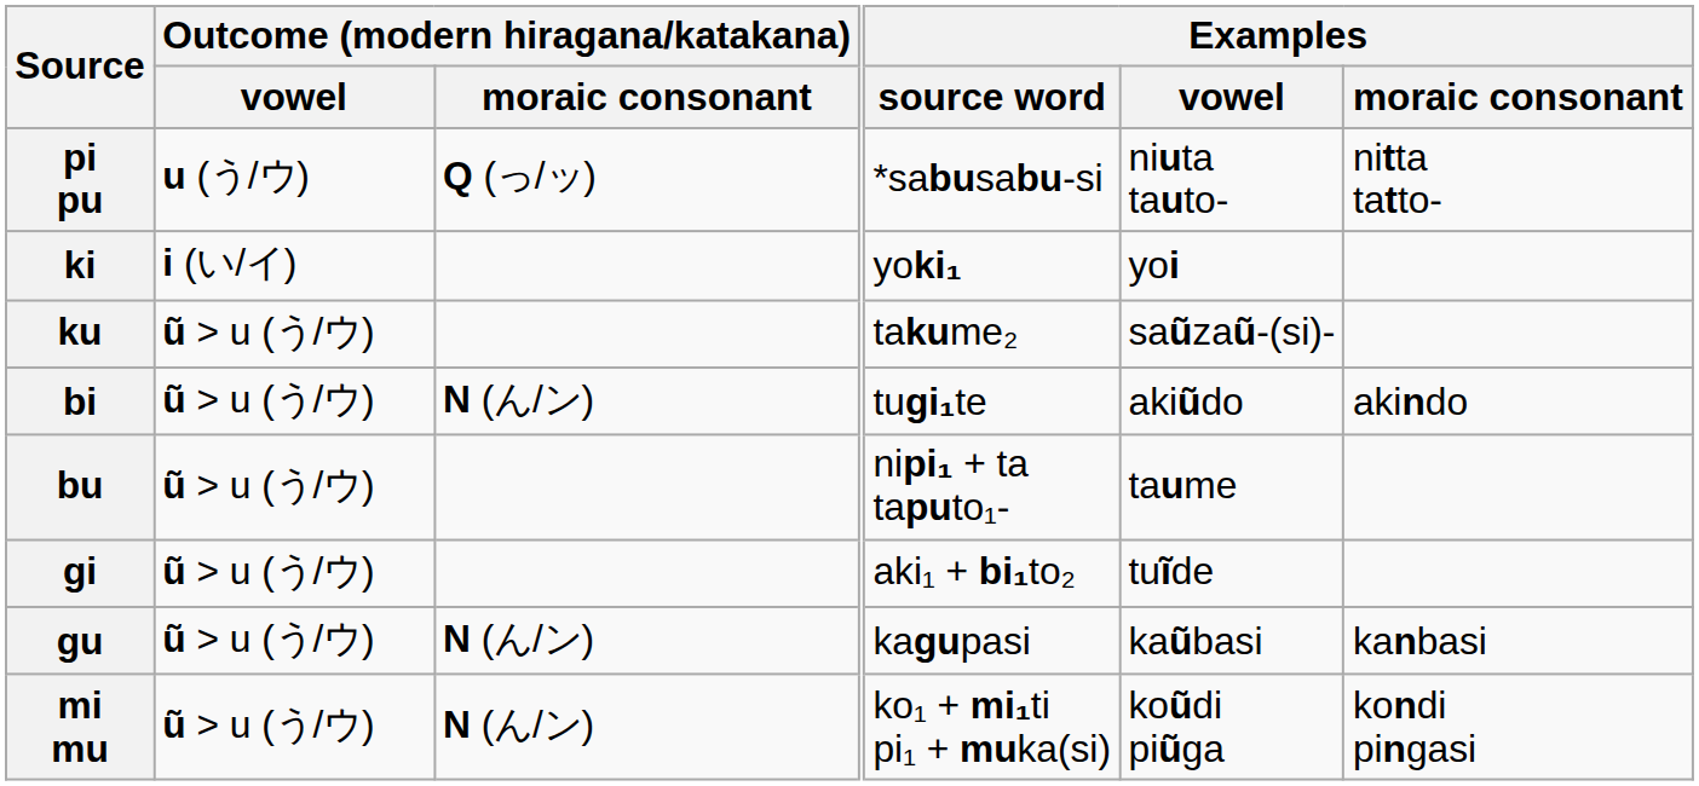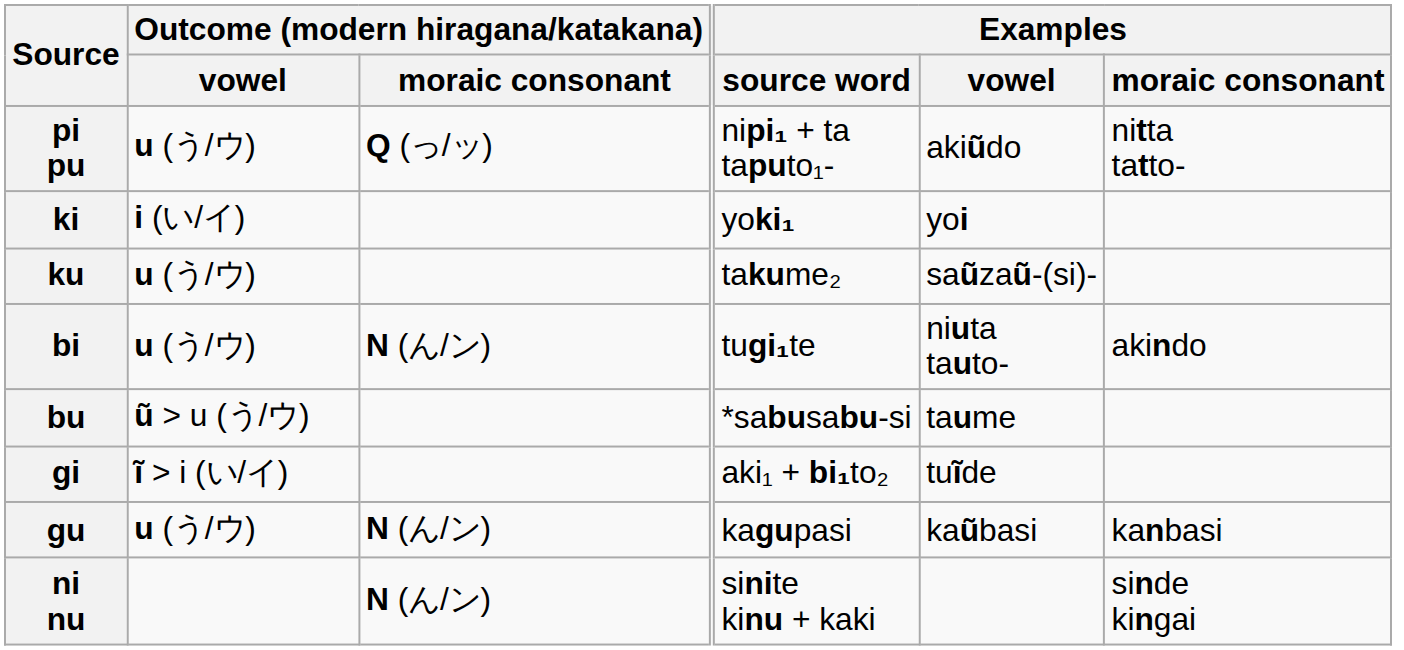 <table class="wikitable">
 <tr>
 <th rowspan=2>Source</th>
 <th colspan=2>Outcome (modern hiragana/katakana)</th>
 <th colspan=3  style="border-left: double darkgray;">Examples</th>
 </tr>
 <tr>
 <th>vowel</th>
 <th>moraic consonant</th>
 <th style="border-left: double darkgray;">source word</th>
 <th>vowel</th>
 <th>moraic consonant</th>
 </tr>
 <tr>
 <th>pi<br>pu</th>
 <td><strong>u</strong> (う/ウ)</td>
 <td><strong>Q</strong> (っ/ッ)</td>
-<td style="border-left: double darkgray;">*sa<strong>bu</strong>sa<strong>bu</strong>-si</td>
-<td>ni<strong>u</strong>ta<br>ta<strong>u</strong>to-</td>
+<td style="border-left: double darkgray;">ni<strong>pi₁</strong> + ta<br>ta<strong>pu</strong>to₁-</td>
+<td>aki<strong>ũ</strong>do</td>
 <td>ni<strong>t</strong>ta<br>ta<strong>t</strong>to-</td>
 </tr>
 <tr>
 <th>ki</th>
 <td><strong>i</strong> (い/イ)</td>
 <td></td>
 <td style="border-left: double darkgray;">yo<strong>ki₁</strong></td>
 <td>yo<strong>i</strong></td>
 <td></td>
 </tr>
 <tr>
 <th>ku</th>
-<td><strong>ũ</strong> > u (う/ウ)</td>
+<td><strong>u</strong> (う/ウ)</td>
 <td></td>
 <td style="border-left: double darkgray;">ta<strong>ku</strong>me₂</td>
 <td>sa<strong>ũ</strong>za<strong>ũ</strong>-(si)-</td>
 <td></td>
 </tr>
 <tr>
 <th>bi</th>
-<td><strong>ũ</strong> > u (う/ウ)</td>
+<td><strong>u</strong> (う/ウ)</td>
 <td><strong>N</strong> (ん/ン)</td>
 <td style="border-left: double darkgray;">tu<strong>gi₁</strong>te</td>
-<td>aki<strong>ũ</strong>do</td>
+<td>ni<strong>u</strong>ta<br>ta<strong>u</strong>to-</td>
 <td>aki<strong>n</strong>do</td>
 </tr>
 <tr>
 <th>bu</th>
 <td><strong>ũ</strong> > u (う/ウ)</td>
 <td></td>
-<td style="border-left: double darkgray;">ni<strong>pi₁</strong> + ta<br>ta<strong>pu</strong>to₁-</td>
+<td style="border-left: double darkgray;">*sa<strong>bu</strong>sa<strong>bu</strong>-si</td>
 <td>ta<strong>u</strong>me</td>
 <td></td>
 </tr>
 <tr>
 <th>gi</th>
-<td><strong>ũ</strong> > u (う/ウ)</td>
+<td><strong>ĩ</strong> > i (い/イ)</td>
 <td></td>
 <td style="border-left: double darkgray;">aki₁ + <strong>bi₁</strong>to₂</td>
 <td>tu<strong>ĩ</strong>de</td>
 <td></td>
 </tr>
 <tr>
 <th>gu</th>
-<td><strong>ũ</strong> > u (う/ウ)</td>
+<td><strong>u</strong> (う/ウ)</td>
 <td><strong>N</strong> (ん/ン)</td>
 <td style="border-left: double darkgray;">ka<strong>gu</strong>pasi</td>
 <td>ka<strong>ũ</strong>basi</td>
 <td>ka<strong>n</strong>basi</td>
 </tr>
 <tr>
-<th>mi<br>mu</th>
-<td><strong>ũ</strong> > u (う/ウ)</td>
+<th>ni<br>nu</th>
+<td></td>
 <td><strong>N</strong> (ん/ン)</td>
-<td style="border-left: double darkgray;">ko₁ + <strong>mi₁</strong>ti<br>pi₁ + <strong>mu</strong>ka(si)</td>
-<td>ko<strong>ũ</strong>di<br>pi<strong>ũ</strong>ga</td>
-<td>ko<strong>n</strong>di<br>pi<strong>n</strong>gasi</td>
+<td style="border-left: double darkgray;">si<strong>ni</strong>te<br>ki<strong>nu</strong> + kaki</td>
+<td></td>
+<td>si<strong>n</strong>de<br>ki<strong>n</strong>gai</td>
 </tr>
 </table>
